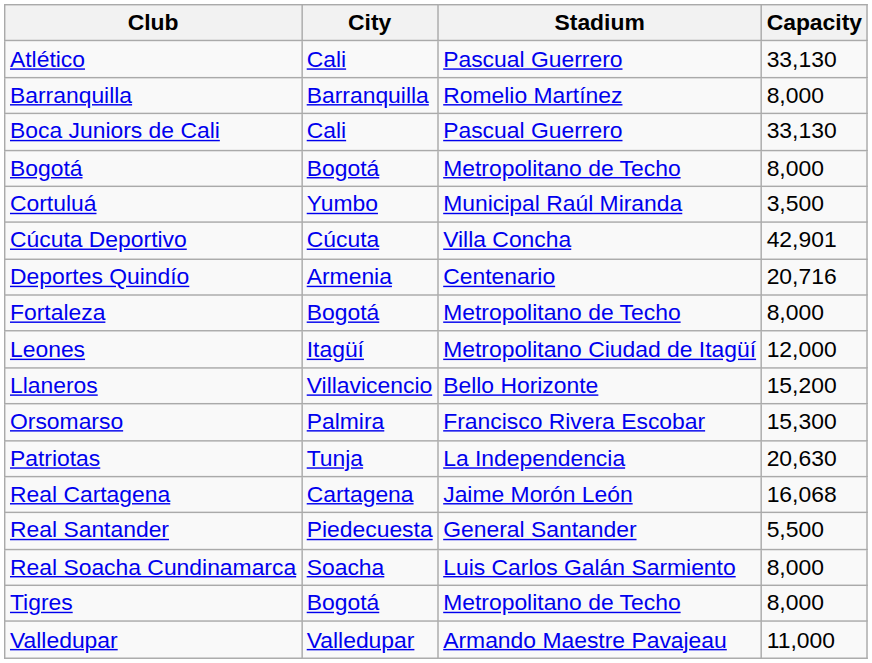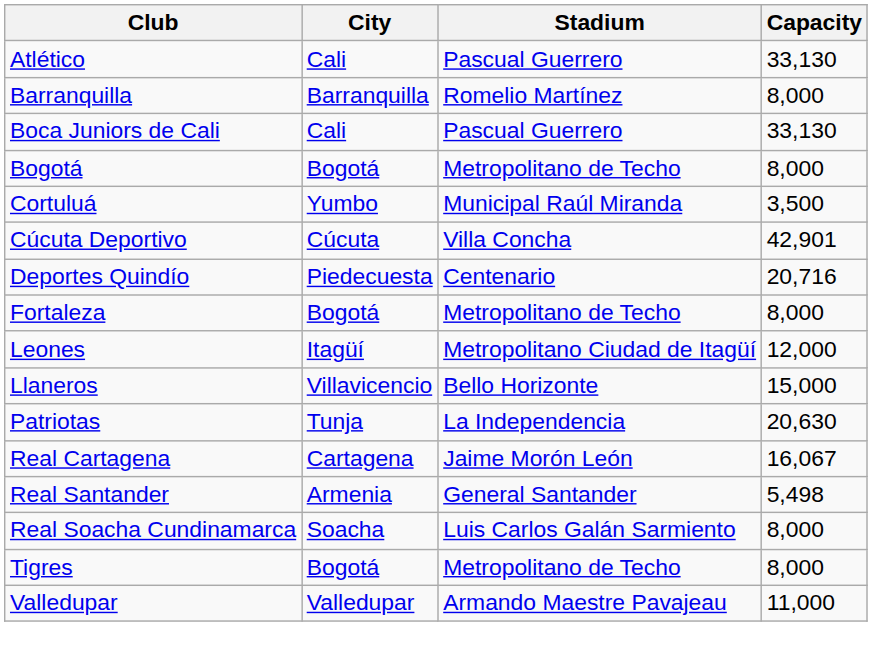 <table class="wikitable sortable">
 <tr>
 <th>Club</th>
 <th>City</th>
 <th>Stadium</th>
 <th>Capacity</th>
 </tr>
 <tr>
 <td><a href='#'>Atlético</a></td>
 <td><a href='#'>Cali</a></td>
 <td><a href='#'>Pascual Guerrero</a></td>
 <td>33,130</td>
 </tr>
 <tr>
 <td><a href='#'>Barranquilla</a></td>
 <td><a href='#'>Barranquilla</a></td>
 <td><a href='#'>Romelio Martínez</a></td>
 <td>8,000</td>
 </tr>
 <tr>
 <td><a href='#'>Boca Juniors de Cali</a></td>
 <td><a href='#'>Cali</a></td>
 <td><a href='#'>Pascual Guerrero</a></td>
 <td>33,130</td>
 </tr>
 <tr>
 <td><a href='#'>Bogotá</a></td>
 <td><a href='#'>Bogotá</a></td>
 <td><a href='#'>Metropolitano de Techo</a></td>
 <td>8,000</td>
 </tr>
 <tr>
 <td><a href='#'>Cortuluá</a></td>
 <td><a href='#'>Yumbo</a></td>
 <td><a href='#'>Municipal Raúl Miranda</a></td>
 <td>3,500</td>
 </tr>
 <tr>
 <td><a href='#'>Cúcuta Deportivo</a></td>
 <td><a href='#'>Cúcuta</a></td>
 <td><a href='#'>Villa Concha</a></td>
 <td>42,901</td>
 </tr>
 <tr>
 <td><a href='#'>Deportes Quindío</a></td>
-<td><a href='#'>Armenia</a></td>
+<td><a href='#'>Piedecuesta</a></td>
 <td><a href='#'>Centenario</a></td>
 <td>20,716</td>
 </tr>
 <tr>
 <td><a href='#'>Fortaleza</a></td>
 <td><a href='#'>Bogotá</a></td>
 <td><a href='#'>Metropolitano de Techo</a></td>
 <td>8,000</td>
 </tr>
 <tr>
 <td><a href='#'>Leones</a></td>
 <td><a href='#'>Itagüí</a></td>
 <td><a href='#'>Metropolitano Ciudad de Itagüí</a></td>
 <td>12,000</td>
 </tr>
 <tr>
 <td><a href='#'>Llaneros</a></td>
 <td><a href='#'>Villavicencio</a></td>
 <td><a href='#'>Bello Horizonte</a></td>
-<td>15,200</td>
-</tr>
-<tr>
-<td><a href='#'>Orsomarso</a></td>
-<td><a href='#'>Palmira</a></td>
-<td><a href='#'>Francisco Rivera Escobar</a></td>
-<td>15,300</td>
+<td>15,000</td>
 </tr>
 <tr>
 <td><a href='#'>Patriotas</a></td>
 <td><a href='#'>Tunja</a></td>
 <td><a href='#'>La Independencia</a></td>
 <td>20,630</td>
 </tr>
 <tr>
 <td><a href='#'>Real Cartagena</a></td>
 <td><a href='#'>Cartagena</a></td>
 <td><a href='#'>Jaime Morón León</a></td>
-<td>16,068</td>
+<td>16,067</td>
 </tr>
 <tr>
 <td><a href='#'>Real Santander</a></td>
-<td><a href='#'>Piedecuesta</a></td>
+<td><a href='#'>Armenia</a></td>
 <td><a href='#'>General Santander</a></td>
-<td>5,500</td>
+<td>5,498</td>
 </tr>
 <tr>
 <td><a href='#'>Real Soacha Cundinamarca</a></td>
 <td><a href='#'>Soacha</a></td>
 <td><a href='#'>Luis Carlos Galán Sarmiento</a></td>
 <td>8,000</td>
 </tr>
 <tr>
 <td><a href='#'>Tigres</a></td>
 <td><a href='#'>Bogotá</a></td>
 <td><a href='#'>Metropolitano de Techo</a></td>
 <td>8,000</td>
 </tr>
 <tr>
 <td><a href='#'>Valledupar</a></td>
 <td><a href='#'>Valledupar</a></td>
 <td><a href='#'>Armando Maestre Pavajeau</a></td>
 <td>11,000</td>
 </tr>
 </table>
